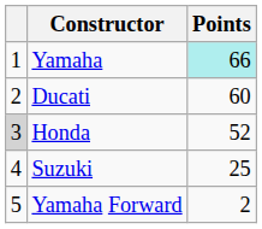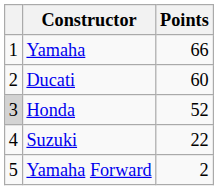 <table class="wikitable" style="font-size: 95%;">
 <tr>
 <th></th>
 <th>Constructor</th>
 <th>Points</th>
 </tr>
 <tr>
 <td align=center>1</td>
 <td> <a href='#'>Yamaha</a></td>
-<td align=right style="background: paleturquoise;">66</td>
+<td align=right>66</td>
 </tr>
 <tr>
 <td align=center>2</td>
 <td> <a href='#'>Ducati</a></td>
 <td align=right>60</td>
 </tr>
 <tr>
 <td align=center style="background: lightgrey;">3</td>
 <td> <a href='#'>Honda</a></td>
 <td align=right>52</td>
 </tr>
 <tr>
 <td align=center>4</td>
 <td> <a href='#'>Suzuki</a></td>
-<td align=right>25</td>
+<td align=right>22</td>
 </tr>
 <tr>
 <td align=center>5</td>
 <td> <a href='#'>Yamaha</a> <a href='#'>Forward</a></td>
 <td align=right>2</td>
 </tr>
 </table>
